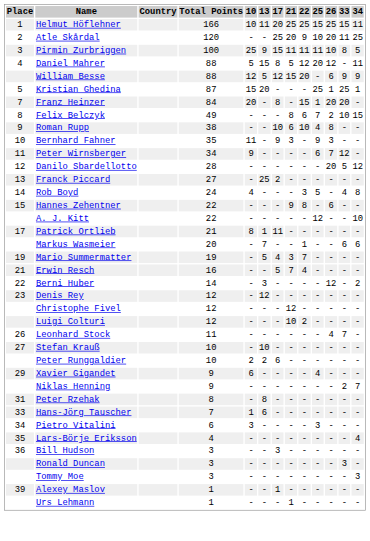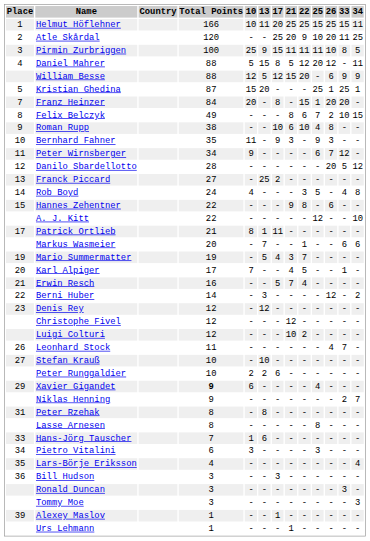 <table border="0" style="border: 1px solid #999; background-color:#FFFFFF; text-align:center">
 <tr align="center" bgcolor="#CCCCCC">
 <th>Place</th>
 <th>Name</th>
 <th>Country</th>
 <th>Total Points</th>
 <th>10</th>
 <th>13</th>
 <th>17</th>
 <th>21</th>
 <th>22</th>
 <th>25</th>
 <th>26</th>
 <th>33</th>
 <th>34</th>
 </tr>
 <tr bgcolor="#EFEFEF">
 <td>1</td>
 <td align="left"><a href='#'>Helmut Höflehner</a></td>
 <td align="left"></td>
 <td>166</td>
 <td>10</td>
 <td>11</td>
 <td>20</td>
 <td>25</td>
 <td>25</td>
 <td>15</td>
 <td>25</td>
 <td>15</td>
 <td>11</td>
 </tr>
 <tr>
 <td>2</td>
 <td align="left"><a href='#'>Atle Skårdal</a></td>
 <td align="left"></td>
 <td>120</td>
 <td>-</td>
 <td>-</td>
 <td>25</td>
 <td>20</td>
 <td>9</td>
 <td>10</td>
 <td>20</td>
 <td>11</td>
 <td>25</td>
 </tr>
 <tr bgcolor="#EFEFEF">
 <td>3</td>
 <td align="left"><a href='#'>Pirmin Zurbriggen</a></td>
 <td align="left"></td>
 <td>100</td>
 <td>25</td>
 <td>9</td>
 <td>15</td>
 <td>11</td>
 <td>11</td>
 <td>11</td>
 <td>10</td>
 <td>8</td>
 <td>5</td>
 </tr>
 <tr>
 <td>4</td>
 <td align="left"><a href='#'>Daniel Mahrer</a></td>
 <td align="left"></td>
 <td>88</td>
 <td>5</td>
 <td>15</td>
 <td>8</td>
 <td>5</td>
 <td>12</td>
 <td>20</td>
 <td>12</td>
 <td>-</td>
 <td>11</td>
 </tr>
 <tr bgcolor="#EFEFEF">
 <td></td>
 <td align="left"><a href='#'>William Besse</a></td>
 <td align="left"></td>
 <td>88</td>
 <td>12</td>
 <td>5</td>
 <td>12</td>
 <td>15</td>
 <td>20</td>
 <td>-</td>
 <td>6</td>
 <td>9</td>
 <td>9</td>
 </tr>
 <tr>
 <td>5</td>
 <td align="left"><a href='#'>Kristian Ghedina</a></td>
 <td align="left"></td>
 <td>87</td>
 <td>15</td>
 <td>20</td>
 <td>-</td>
 <td>-</td>
 <td>-</td>
 <td>25</td>
 <td>1</td>
 <td>25</td>
 <td>1</td>
 </tr>
 <tr bgcolor="#EFEFEF">
 <td>7</td>
 <td align="left"><a href='#'>Franz Heinzer</a></td>
 <td align="left"></td>
 <td>84</td>
 <td>20</td>
 <td>-</td>
 <td>8</td>
 <td>-</td>
 <td>15</td>
 <td>1</td>
 <td>20</td>
 <td>20</td>
 <td>-</td>
 </tr>
 <tr>
 <td>8</td>
 <td align="left"><a href='#'>Felix Belczyk</a></td>
 <td align="left"></td>
 <td>49</td>
 <td>-</td>
 <td>-</td>
 <td>-</td>
 <td>8</td>
 <td>6</td>
 <td>7</td>
 <td>2</td>
 <td>10</td>
 <td>15</td>
 </tr>
 <tr bgcolor="#EFEFEF">
 <td>9</td>
 <td align="left"><a href='#'>Roman Rupp</a></td>
 <td align="left"></td>
 <td>38</td>
 <td>-</td>
 <td>-</td>
 <td>10</td>
 <td>6</td>
 <td>10</td>
 <td>4</td>
 <td>8</td>
 <td>-</td>
 <td>-</td>
 </tr>
 <tr>
 <td>10</td>
 <td align="left"><a href='#'>Bernhard Fahner</a></td>
 <td align="left"></td>
 <td>35</td>
 <td>11</td>
 <td>-</td>
 <td>9</td>
 <td>3</td>
 <td>-</td>
 <td>9</td>
 <td>3</td>
 <td>-</td>
 <td>-</td>
 </tr>
 <tr bgcolor="#EFEFEF">
 <td>11</td>
 <td align="left"><a href='#'>Peter Wirnsberger</a></td>
 <td align="left"></td>
 <td>34</td>
 <td>9</td>
 <td>-</td>
 <td>-</td>
 <td>-</td>
 <td>-</td>
 <td>6</td>
 <td>7</td>
 <td>12</td>
 <td>-</td>
 </tr>
 <tr>
 <td>12</td>
 <td align="left"><a href='#'>Danilo Sbardellotto</a></td>
 <td align="left"></td>
 <td>28</td>
 <td>-</td>
 <td>-</td>
 <td>-</td>
 <td>-</td>
 <td>-</td>
 <td>-</td>
 <td>20</td>
 <td>5</td>
 <td>12</td>
 </tr>
 <tr bgcolor="#EFEFEF">
 <td>13</td>
 <td align="left"><a href='#'>Franck Piccard</a></td>
 <td align="left"></td>
 <td>27</td>
 <td>-</td>
 <td>25</td>
 <td>2</td>
 <td>-</td>
 <td>-</td>
 <td>-</td>
 <td>-</td>
 <td>-</td>
 <td>-</td>
 </tr>
 <tr>
 <td>14</td>
 <td align="left"><a href='#'>Rob Boyd</a></td>
 <td align="left"></td>
 <td>24</td>
 <td>4</td>
 <td>-</td>
 <td>-</td>
 <td>-</td>
 <td>3</td>
 <td>5</td>
 <td>-</td>
 <td>4</td>
 <td>8</td>
 </tr>
 <tr bgcolor="#EFEFEF">
 <td>15</td>
 <td align="left"><a href='#'>Hannes Zehentner</a></td>
 <td align="left"></td>
 <td>22</td>
 <td>-</td>
 <td>-</td>
 <td>-</td>
 <td>9</td>
 <td>8</td>
 <td>-</td>
 <td>6</td>
 <td>-</td>
 <td>-</td>
 </tr>
 <tr>
 <td></td>
 <td align="left"><a href='#'>A. J. Kitt</a></td>
 <td align="left"></td>
 <td>22</td>
 <td>-</td>
 <td>-</td>
 <td>-</td>
 <td>-</td>
 <td>-</td>
 <td>12</td>
 <td>-</td>
 <td>-</td>
 <td>10</td>
 </tr>
 <tr bgcolor="#EFEFEF">
 <td>17</td>
 <td align="left"><a href='#'>Patrick Ortlieb</a></td>
 <td align="left"></td>
 <td>21</td>
 <td>8</td>
 <td>1</td>
 <td>11</td>
 <td>-</td>
 <td>-</td>
 <td>-</td>
 <td>-</td>
 <td>-</td>
 <td>-</td>
 </tr>
 <tr>
 <td></td>
 <td align="left"><a href='#'>Markus Wasmeier</a></td>
 <td align="left"></td>
 <td>20</td>
 <td>-</td>
 <td>7</td>
 <td>-</td>
 <td>-</td>
 <td>1</td>
 <td>-</td>
 <td>-</td>
 <td>6</td>
 <td>6</td>
 </tr>
 <tr bgcolor="#EFEFEF">
 <td>19</td>
 <td align="left"><a href='#'>Mario Summermatter</a></td>
 <td align="left"></td>
 <td>19</td>
 <td>-</td>
 <td>5</td>
 <td>4</td>
 <td>3</td>
 <td>7</td>
 <td>-</td>
 <td>-</td>
 <td>-</td>
 <td>-</td>
 </tr>
+<tr>
+<td>20</td>
+<td align="left"><a href='#'>Karl Alpiger</a></td>
+<td align="left"></td>
+<td>17</td>
+<td>7</td>
+<td>-</td>
+<td>-</td>
+<td>4</td>
+<td>5</td>
+<td>-</td>
+<td>-</td>
+<td>1</td>
+<td>-</td>
+</tr>
 <tr bgcolor="#EFEFEF">
 <td>21</td>
 <td align="left"><a href='#'>Erwin Resch</a></td>
 <td align="left"></td>
 <td>16</td>
 <td>-</td>
 <td>-</td>
 <td>5</td>
 <td>7</td>
 <td>4</td>
 <td>-</td>
 <td>-</td>
 <td>-</td>
 <td>-</td>
 </tr>
 <tr>
 <td>22</td>
 <td align="left"><a href='#'>Berni Huber</a></td>
 <td align="left"></td>
 <td>14</td>
 <td>-</td>
 <td>3</td>
 <td>-</td>
 <td>-</td>
 <td>-</td>
 <td>-</td>
 <td>12</td>
 <td>-</td>
 <td>2</td>
 </tr>
 <tr bgcolor="#EFEFEF">
 <td>23</td>
 <td align="left"><a href='#'>Denis Rey</a></td>
 <td align="left"></td>
 <td>12</td>
 <td>-</td>
 <td>12</td>
 <td>-</td>
 <td>-</td>
 <td>-</td>
 <td>-</td>
 <td>-</td>
 <td>-</td>
 <td>-</td>
 </tr>
 <tr>
 <td></td>
 <td align="left"><a href='#'>Christophe Fivel</a></td>
 <td align="left"></td>
 <td>12</td>
 <td>-</td>
 <td>-</td>
 <td>-</td>
 <td>12</td>
 <td>-</td>
 <td>-</td>
 <td>-</td>
 <td>-</td>
 <td>-</td>
 </tr>
 <tr bgcolor="#EFEFEF">
 <td></td>
 <td align="left"><a href='#'>Luigi Colturi</a></td>
 <td align="left"></td>
 <td>12</td>
 <td>-</td>
 <td>-</td>
 <td>-</td>
 <td>10</td>
 <td>2</td>
 <td>-</td>
 <td>-</td>
 <td>-</td>
 <td>-</td>
 </tr>
 <tr>
 <td>26</td>
 <td align="left"><a href='#'>Leonhard Stock</a></td>
 <td align="left"></td>
 <td>11</td>
 <td>-</td>
 <td>-</td>
 <td>-</td>
 <td>-</td>
 <td>-</td>
 <td>-</td>
 <td>4</td>
 <td>7</td>
 <td>-</td>
 </tr>
 <tr bgcolor="#EFEFEF">
 <td>27</td>
 <td align="left"><a href='#'>Stefan Krauß</a></td>
 <td align="left"></td>
 <td>10</td>
 <td>-</td>
 <td>10</td>
 <td>-</td>
 <td>-</td>
 <td>-</td>
 <td>-</td>
 <td>-</td>
 <td>-</td>
 <td>-</td>
 </tr>
 <tr>
 <td></td>
 <td align="left"><a href='#'>Peter Runggaldier</a></td>
 <td align="left"></td>
 <td>10</td>
 <td>2</td>
 <td>2</td>
 <td>6</td>
 <td>-</td>
 <td>-</td>
 <td>-</td>
 <td>-</td>
 <td>-</td>
 <td>-</td>
 </tr>
 <tr bgcolor="#EFEFEF">
 <td>29</td>
 <td align="left"><a href='#'>Xavier Gigandet</a></td>
 <td align="left"></td>
-<td>9</td>
+<td><strong>9</strong></td>
 <td>6</td>
 <td>-</td>
 <td>-</td>
 <td>-</td>
 <td>-</td>
 <td>4</td>
 <td>-</td>
 <td>-</td>
 <td>-</td>
 </tr>
 <tr>
 <td></td>
 <td align="left"><a href='#'>Niklas Henning</a></td>
 <td align="left"></td>
 <td>9</td>
 <td>-</td>
 <td>-</td>
 <td>-</td>
 <td>-</td>
 <td>-</td>
 <td>-</td>
 <td>-</td>
 <td>2</td>
 <td>7</td>
 </tr>
 <tr bgcolor="#EFEFEF">
 <td>31</td>
 <td align="left"><a href='#'>Peter Rzehak</a></td>
 <td align="left"></td>
 <td>8</td>
 <td>-</td>
 <td>8</td>
 <td>-</td>
 <td>-</td>
 <td>-</td>
 <td>-</td>
+<td>-</td>
+<td>-</td>
+<td>-</td>
+</tr>
+<tr>
+<td></td>
+<td align="left"><a href='#'>Lasse Arnesen</a></td>
+<td align="left"></td>
+<td>8</td>
+<td>-</td>
+<td>-</td>
+<td>-</td>
+<td>-</td>
+<td>-</td>
+<td>8</td>
 <td>-</td>
 <td>-</td>
 <td>-</td>
 </tr>
 <tr bgcolor="#EFEFEF">
 <td>33</td>
 <td align="left"><a href='#'>Hans-Jörg Tauscher</a></td>
 <td align="left"></td>
 <td>7</td>
 <td>1</td>
 <td>6</td>
 <td>-</td>
 <td>-</td>
 <td>-</td>
 <td>-</td>
 <td>-</td>
 <td>-</td>
 <td>-</td>
 </tr>
 <tr>
 <td>34</td>
 <td align="left"><a href='#'>Pietro Vitalini</a></td>
 <td align="left"></td>
 <td>6</td>
 <td>3</td>
 <td>-</td>
 <td>-</td>
 <td>-</td>
 <td>-</td>
 <td>3</td>
 <td>-</td>
 <td>-</td>
 <td>-</td>
 </tr>
 <tr bgcolor="#EFEFEF">
 <td>35</td>
 <td align="left"><a href='#'>Lars-Börje Eriksson</a></td>
 <td align="left"></td>
 <td>4</td>
 <td>-</td>
 <td>-</td>
 <td>-</td>
 <td>-</td>
 <td>-</td>
 <td>-</td>
 <td>-</td>
 <td>-</td>
 <td>4</td>
 </tr>
 <tr>
 <td>36</td>
 <td align="left"><a href='#'>Bill Hudson</a></td>
 <td align="left"></td>
 <td>3</td>
 <td>-</td>
 <td>-</td>
 <td>3</td>
 <td>-</td>
 <td>-</td>
 <td>-</td>
 <td>-</td>
 <td>-</td>
 <td>-</td>
 </tr>
 <tr bgcolor="#EFEFEF">
 <td></td>
 <td align="left"><a href='#'>Ronald Duncan</a></td>
 <td align="left"></td>
 <td>3</td>
 <td>-</td>
 <td>-</td>
 <td>-</td>
 <td>-</td>
 <td>-</td>
 <td>-</td>
 <td>-</td>
 <td>3</td>
 <td>-</td>
 </tr>
 <tr>
 <td></td>
 <td align="left"><a href='#'>Tommy Moe</a></td>
 <td align="left"></td>
 <td>3</td>
 <td>-</td>
 <td>-</td>
 <td>-</td>
 <td>-</td>
 <td>-</td>
 <td>-</td>
 <td>-</td>
 <td>-</td>
 <td>3</td>
 </tr>
 <tr bgcolor="#EFEFEF">
 <td>39</td>
 <td align="left"><a href='#'>Alexey Maslov</a></td>
 <td align="left"></td>
 <td>1</td>
 <td>-</td>
 <td>-</td>
 <td>1</td>
 <td>-</td>
 <td>-</td>
 <td>-</td>
 <td>-</td>
 <td>-</td>
 <td>-</td>
 </tr>
 <tr>
 <td></td>
 <td align="left"><a href='#'>Urs Lehmann</a></td>
 <td align="left"></td>
 <td>1</td>
 <td>-</td>
 <td>-</td>
 <td>-</td>
 <td>1</td>
 <td>-</td>
 <td>-</td>
 <td>-</td>
 <td>-</td>
 <td>-</td>
 </tr>
 </table>
